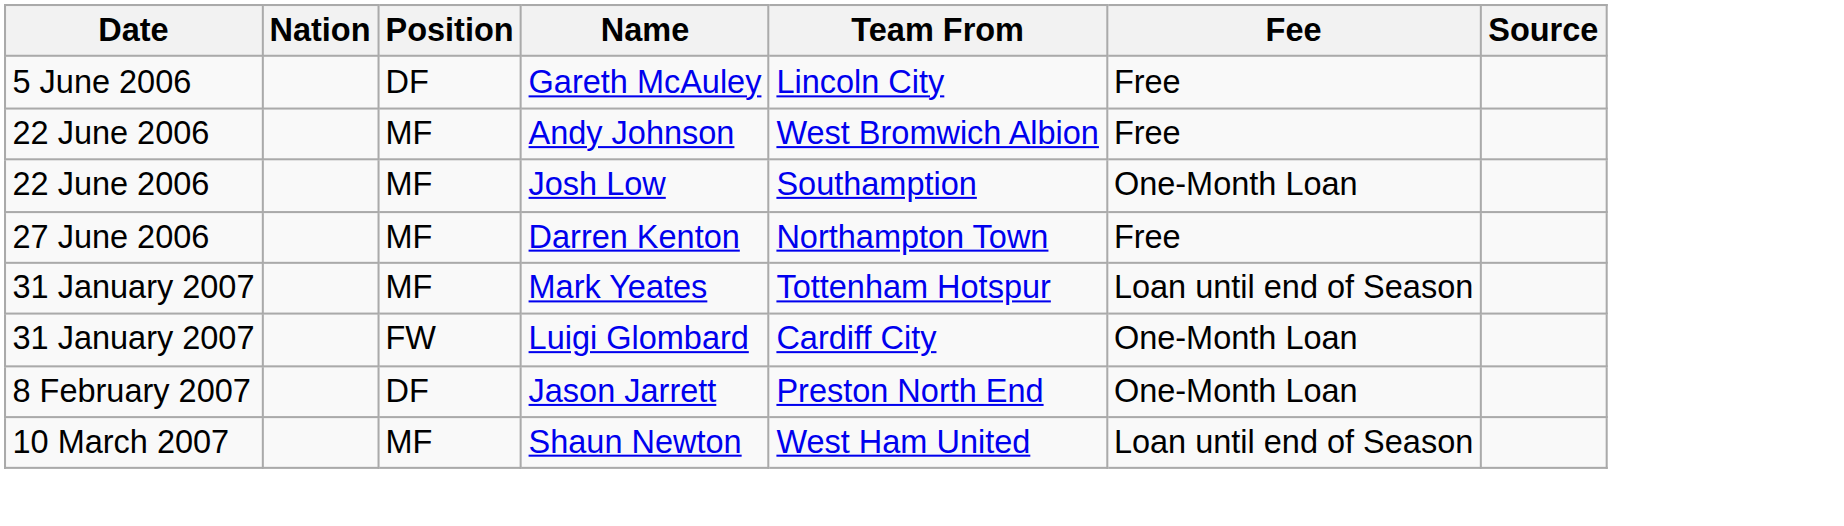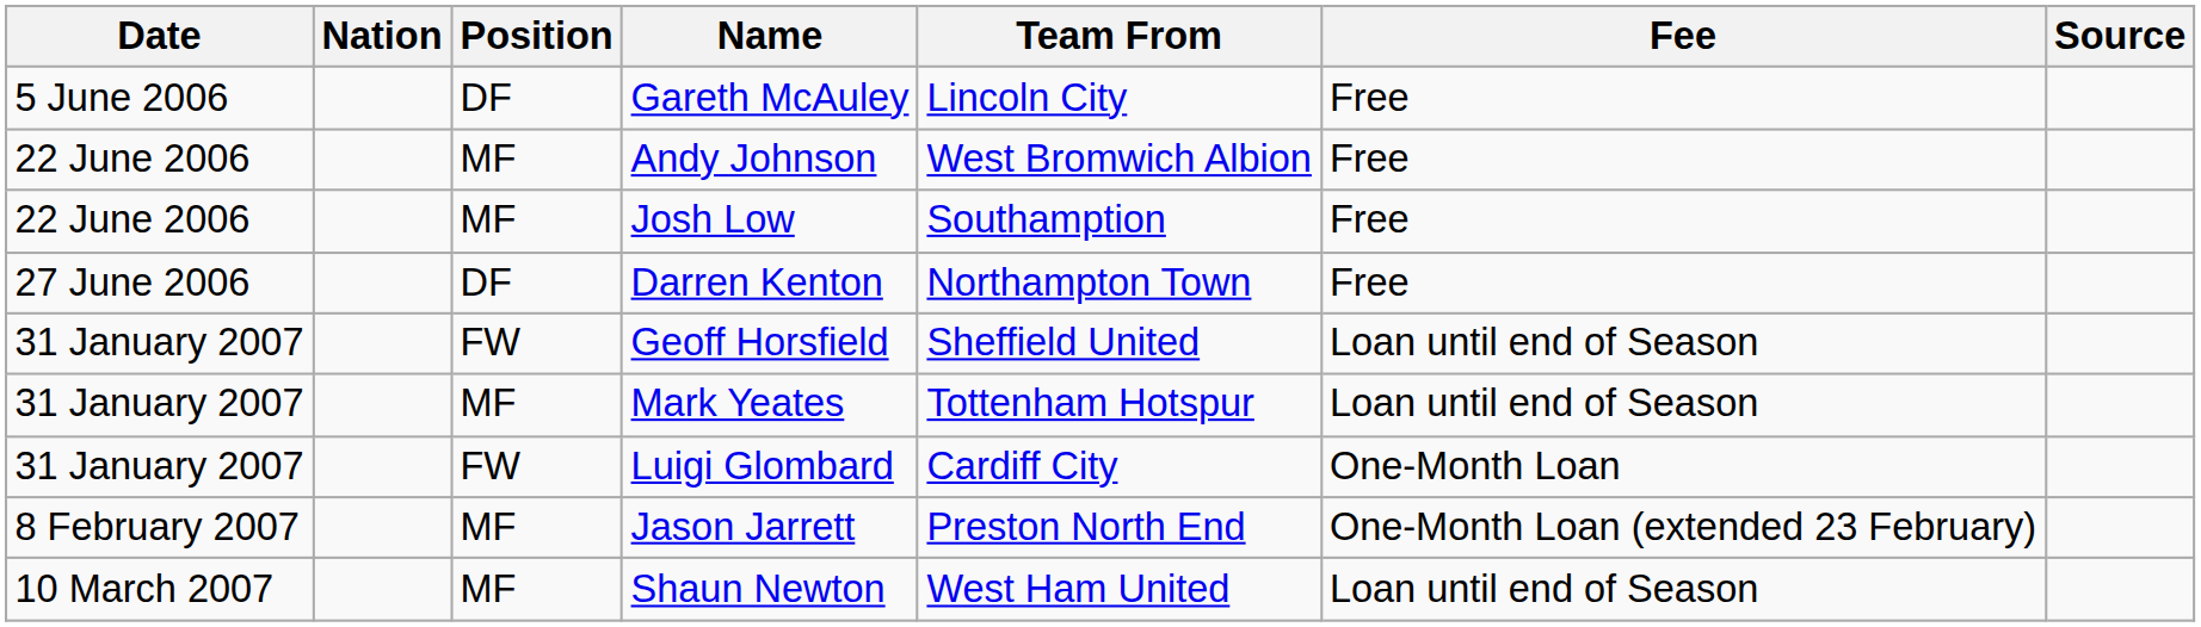 <table class="wikitable">
 <tr>
 <th>Date</th>
 <th>Nation</th>
 <th>Position</th>
 <th>Name</th>
 <th>Team From</th>
 <th>Fee</th>
 <th>Source</th>
 </tr>
 <tr>
 <td>5 June 2006</td>
 <td></td>
 <td>DF</td>
 <td><a href='#'>Gareth McAuley</a></td>
 <td><a href='#'>Lincoln City</a></td>
 <td>Free</td>
 <td></td>
 </tr>
 <tr>
 <td>22 June 2006</td>
 <td></td>
 <td>MF</td>
 <td><a href='#'>Andy Johnson</a></td>
 <td><a href='#'>West Bromwich Albion</a></td>
 <td>Free</td>
 <td></td>
 </tr>
 <tr>
 <td>22 June 2006</td>
 <td></td>
 <td>MF</td>
 <td><a href='#'>Josh Low</a></td>
 <td><a href='#'>Southamption</a></td>
-<td>One-Month Loan</td>
+<td>Free</td>
 <td></td>
 </tr>
 <tr>
 <td>27 June 2006</td>
 <td></td>
-<td>MF</td>
+<td>DF</td>
 <td><a href='#'>Darren Kenton</a></td>
 <td><a href='#'>Northampton Town</a></td>
 <td>Free</td>
+<td></td>
+</tr>
+<tr>
+<td>31 January 2007</td>
+<td></td>
+<td>FW</td>
+<td><a href='#'>Geoff Horsfield</a></td>
+<td><a href='#'>Sheffield United</a></td>
+<td>Loan until end of Season</td>
 <td></td>
 </tr>
 <tr>
 <td>31 January 2007</td>
 <td></td>
 <td>MF</td>
 <td><a href='#'>Mark Yeates</a></td>
 <td><a href='#'>Tottenham Hotspur</a></td>
 <td>Loan until end of Season</td>
 <td></td>
 </tr>
 <tr>
 <td>31 January 2007</td>
 <td></td>
 <td>FW</td>
 <td><a href='#'>Luigi Glombard</a></td>
 <td><a href='#'>Cardiff City</a></td>
 <td>One-Month Loan</td>
 <td></td>
 </tr>
 <tr>
 <td>8 February 2007</td>
 <td></td>
-<td>DF</td>
+<td>MF</td>
 <td><a href='#'>Jason Jarrett</a></td>
 <td><a href='#'>Preston North End</a></td>
-<td>One-Month Loan</td>
+<td>One-Month Loan (extended 23 February)</td>
 <td></td>
 </tr>
 <tr>
 <td>10 March 2007</td>
 <td></td>
 <td>MF</td>
 <td><a href='#'>Shaun Newton</a></td>
 <td><a href='#'>West Ham United</a></td>
 <td>Loan until end of Season</td>
 <td></td>
 </tr>
 </table>
